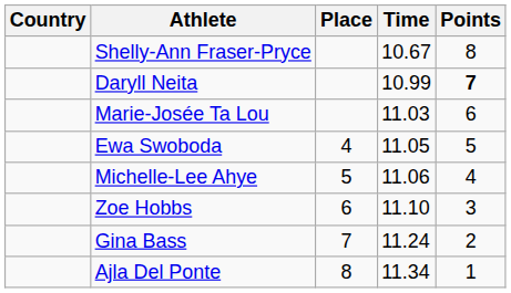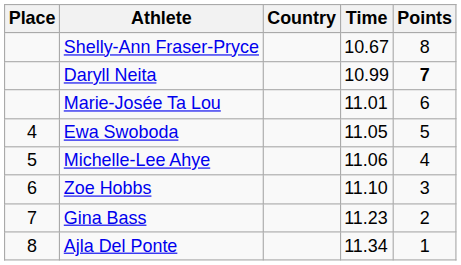 <table class="wikitable">
 <tr>
+<th>Place</th>
+<th>Athlete</th>
 <th>Country</th>
-<th>Athlete</th>
-<th>Place</th>
 <th>Time</th>
 <th>Points</th>
 </tr>
 <tr>
+<td align=center></td>
+<td><a href='#'>Shelly-Ann Fraser-Pryce</a></td>
 <td></td>
-<td><a href='#'>Shelly-Ann Fraser-Pryce</a></td>
-<td align=center></td>
 <td>10.67</td>
 <td align=center>8</td>
 </tr>
 <tr>
+<td align=center></td>
+<td><a href='#'>Daryll Neita</a></td>
 <td></td>
-<td><a href='#'>Daryll Neita</a></td>
-<td align=center></td>
 <td>10.99</td>
 <td align=center><strong>7</strong></td>
 </tr>
 <tr>
+<td align=center></td>
+<td><a href='#'>Marie-Josée Ta Lou</a></td>
 <td></td>
-<td><a href='#'>Marie-Josée Ta Lou</a></td>
-<td align=center></td>
-<td>11.03</td>
+<td>11.01</td>
 <td align=center>6</td>
 </tr>
 <tr>
+<td align=center>4</td>
+<td><a href='#'>Ewa Swoboda</a></td>
 <td></td>
-<td><a href='#'>Ewa Swoboda</a></td>
-<td align=center>4</td>
 <td>11.05</td>
 <td align=center>5</td>
 </tr>
 <tr>
+<td align=center>5</td>
+<td><a href='#'>Michelle-Lee Ahye</a></td>
 <td></td>
-<td><a href='#'>Michelle-Lee Ahye</a></td>
-<td align=center>5</td>
 <td>11.06</td>
 <td align=center>4</td>
 </tr>
 <tr>
+<td align=center>6</td>
+<td><a href='#'>Zoe Hobbs</a></td>
 <td></td>
-<td><a href='#'>Zoe Hobbs</a></td>
-<td align=center>6</td>
 <td>11.10</td>
 <td align=center>3</td>
 </tr>
 <tr>
+<td align=center>7</td>
+<td><a href='#'>Gina Bass</a></td>
 <td></td>
-<td><a href='#'>Gina Bass</a></td>
-<td align=center>7</td>
-<td>11.24</td>
+<td>11.23</td>
 <td align=center>2</td>
 </tr>
 <tr>
+<td align=center>8</td>
+<td><a href='#'>Ajla Del Ponte</a></td>
 <td></td>
-<td><a href='#'>Ajla Del Ponte</a></td>
-<td align=center>8</td>
 <td>11.34</td>
 <td align=center>1</td>
 </tr>
 </table>
